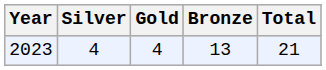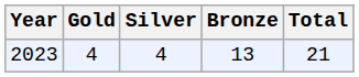 <table class="sortable wikitable" style="font-size: 90%;">
 <tr>
 <th>Year</th>
+<th>Gold</th>
 <th>Silver</th>
-<th>Gold</th>
 <th>Bronze</th>
 <th>Total</th>
 </tr>
 <tr style="background:#ECF2FF">
 <td align="center">2023</td>
 <td align="center">4</td>
 <td align="center">4</td>
 <td align="center">13</td>
 <td align="center">21</td>
 </tr>
 </table>
